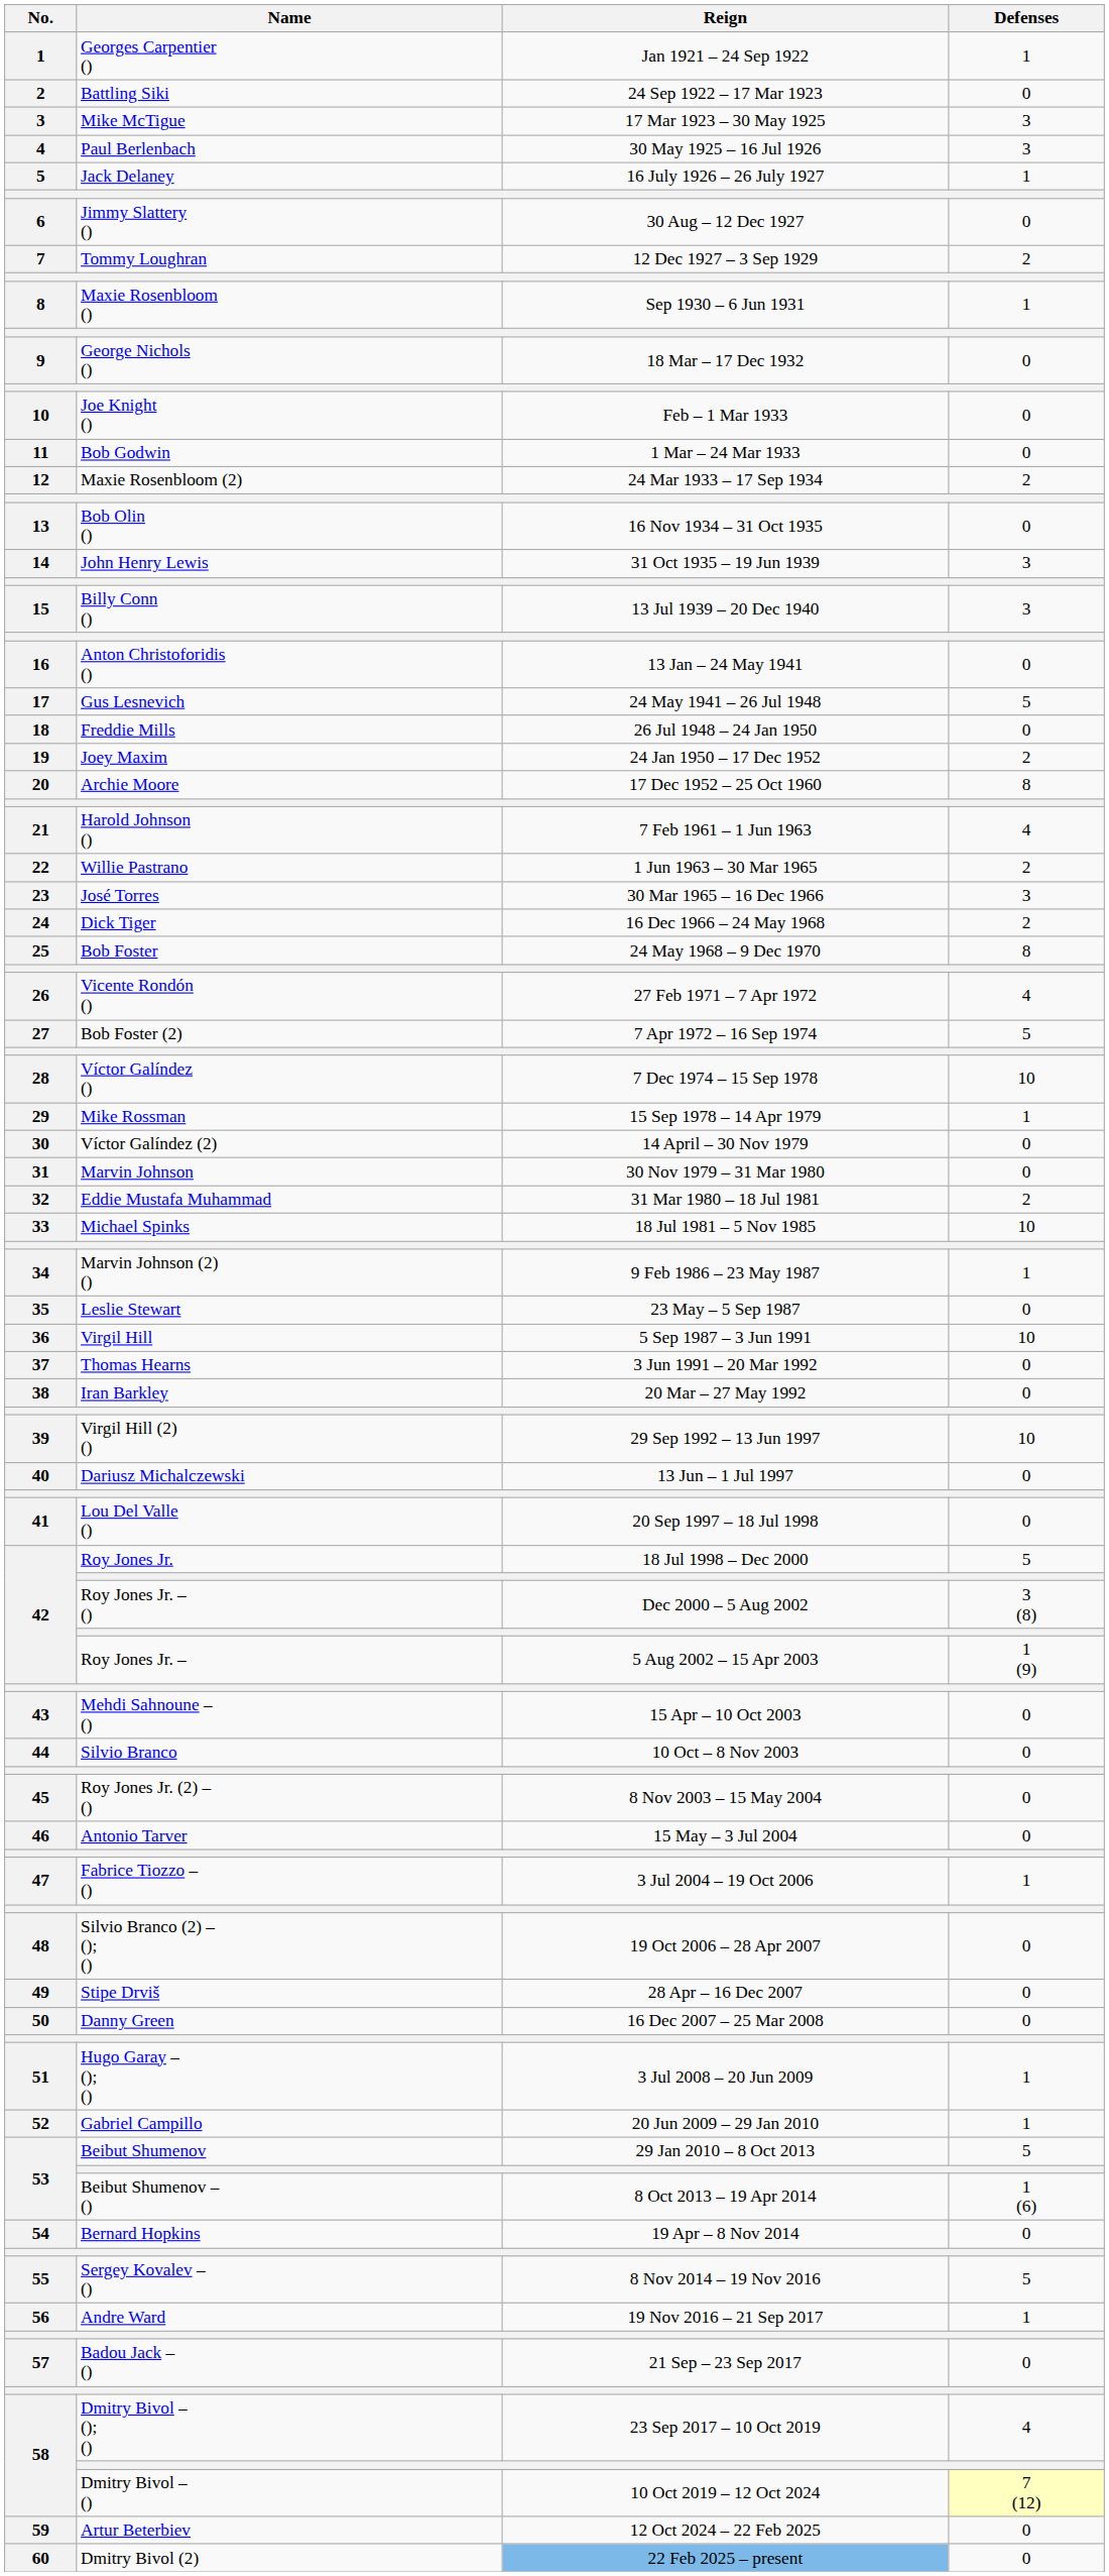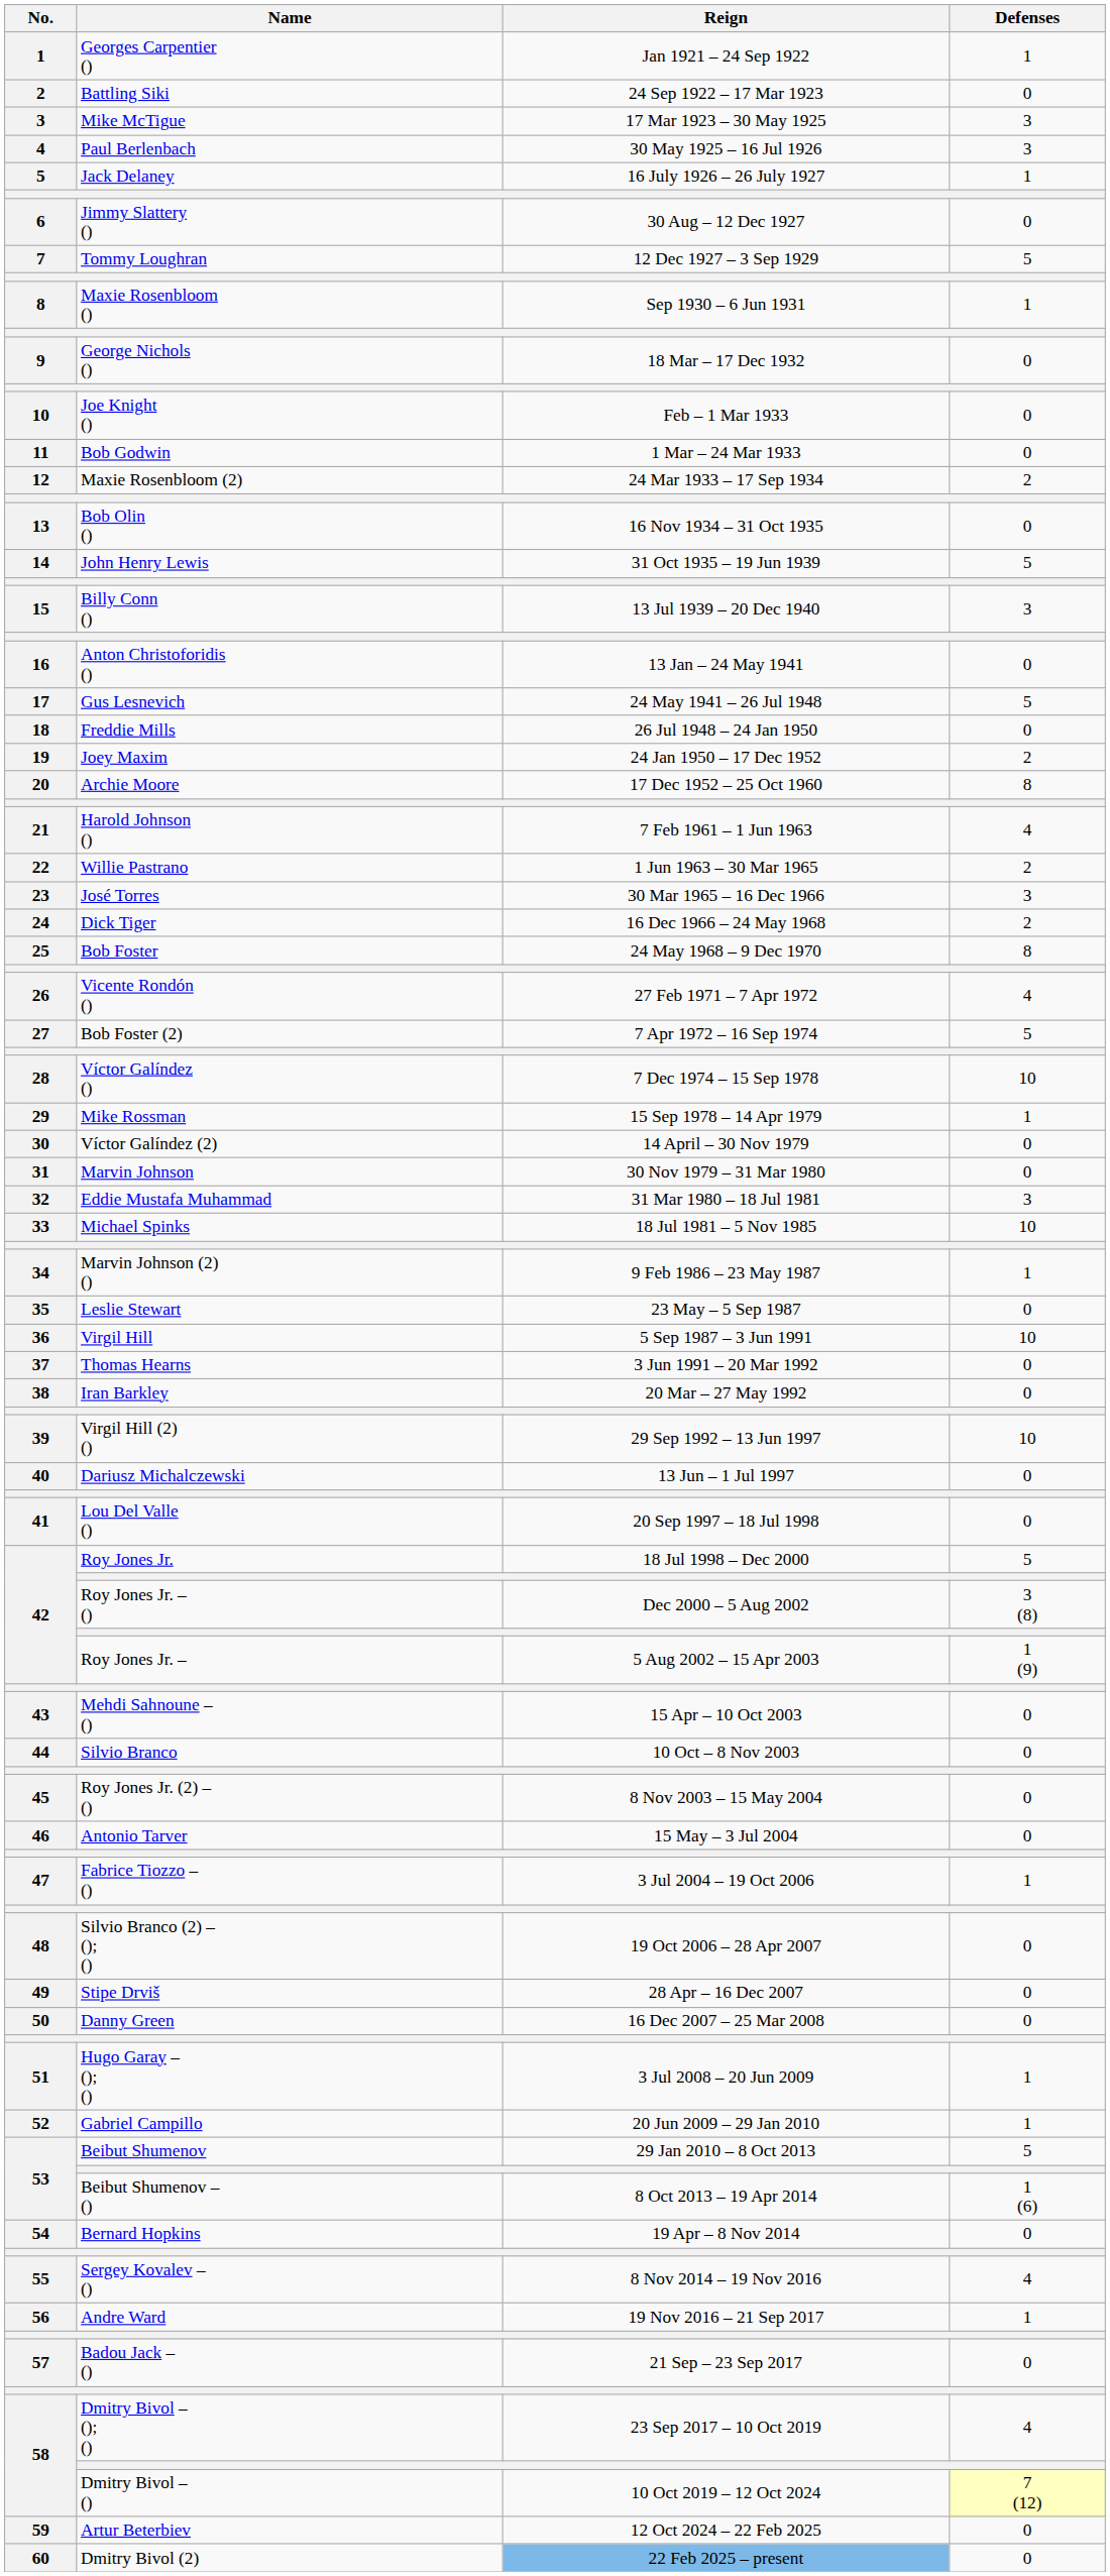 <table class="wikitable sortable" style="width:80%">
 <tr>
 <th>No.</th>
 <th>Name</th>
 <th>Reign</th>
 <th>Defenses</th>
 </tr>
 <tr align=center>
 <th>1</th>
 <td align=left><a href='#'>Georges Carpentier</a><br>()</td>
 <td>Jan 1921 – 24 Sep 1922</td>
 <td>1</td>
 </tr>
 <tr align=center>
 <th>2</th>
 <td align=left><a href='#'>Battling Siki</a></td>
 <td>24 Sep 1922 – 17 Mar 1923</td>
 <td>0</td>
 </tr>
 <tr align=center>
 <th>3</th>
 <td align=left><a href='#'>Mike McTigue</a></td>
 <td>17 Mar 1923 – 30 May 1925</td>
 <td>3</td>
 </tr>
 <tr align=center>
 <th>4</th>
 <td align=left><a href='#'>Paul Berlenbach</a></td>
 <td>30 May 1925 – 16 Jul 1926</td>
 <td>3</td>
 </tr>
 <tr align=center>
 <th>5</th>
 <td align=left><a href='#'>Jack Delaney</a></td>
 <td>16 July 1926 – 26 July 1927</td>
 <td>1</td>
 </tr>
 <tr align=center>
 <th colspan="4"></th>
 </tr>
 <tr align=center>
 <th>6</th>
 <td align=left><a href='#'>Jimmy Slattery</a><br>()</td>
 <td>30 Aug – 12 Dec 1927</td>
 <td>0</td>
 </tr>
 <tr align=center>
 <th>7</th>
 <td align=left><a href='#'>Tommy Loughran</a></td>
 <td>12 Dec 1927 – 3 Sep 1929</td>
-<td>2</td>
+<td>5</td>
 </tr>
 <tr align=center>
 <th colspan="4"></th>
 </tr>
 <tr align=center>
 <th>8</th>
 <td align=left><a href='#'>Maxie Rosenbloom</a><br>()</td>
 <td>Sep 1930 – 6 Jun 1931</td>
 <td>1</td>
 </tr>
 <tr align=center>
 <th colspan="4"></th>
 </tr>
 <tr align=center>
 <th>9</th>
 <td align=left><a href='#'>George Nichols</a><br>()</td>
 <td>18 Mar – 17 Dec 1932</td>
 <td>0</td>
 </tr>
 <tr align=center>
 <th colspan="4"></th>
 </tr>
 <tr align=center>
 <th>10</th>
 <td align=left><a href='#'>Joe Knight</a><br>()</td>
 <td>Feb – 1 Mar 1933</td>
 <td>0</td>
 </tr>
 <tr align=center>
 <th>11</th>
 <td align=left><a href='#'>Bob Godwin</a></td>
 <td>1 Mar – 24 Mar 1933</td>
 <td>0</td>
 </tr>
 <tr align=center>
 <th>12</th>
 <td align=left>Maxie Rosenbloom (2)</td>
 <td>24 Mar 1933 – 17 Sep 1934</td>
 <td>2</td>
 </tr>
 <tr align=center>
 <th colspan="4"></th>
 </tr>
 <tr align=center>
 <th>13</th>
 <td align=left><a href='#'>Bob Olin</a><br>()</td>
 <td>16 Nov 1934 – 31 Oct 1935</td>
 <td>0</td>
 </tr>
 <tr align=center>
 <th>14</th>
 <td align=left><a href='#'>John Henry Lewis</a></td>
 <td>31 Oct 1935 – 19 Jun 1939</td>
-<td>3</td>
+<td>5</td>
 </tr>
 <tr align=center>
 <th colspan="4"></th>
 </tr>
 <tr align=center>
 <th>15</th>
 <td align=left><a href='#'>Billy Conn</a><br>()</td>
 <td>13 Jul 1939 – 20 Dec 1940</td>
 <td>3</td>
 </tr>
 <tr align=center>
 <th colspan="4"></th>
 </tr>
 <tr align=center>
 <th>16</th>
 <td align=left><a href='#'>Anton Christoforidis</a><br>()</td>
 <td>13 Jan – 24 May 1941</td>
 <td>0</td>
 </tr>
 <tr align=center>
 <th>17</th>
 <td align=left><a href='#'>Gus Lesnevich</a></td>
 <td>24 May 1941 – 26 Jul 1948</td>
 <td>5</td>
 </tr>
 <tr align=center>
 <th>18</th>
 <td align=left><a href='#'>Freddie Mills</a></td>
 <td>26 Jul 1948 – 24 Jan 1950</td>
 <td>0</td>
 </tr>
 <tr align=center>
 <th>19</th>
 <td align=left><a href='#'>Joey Maxim</a></td>
 <td>24 Jan 1950 – 17 Dec 1952</td>
 <td>2</td>
 </tr>
 <tr align=center>
 <th>20</th>
 <td align=left><a href='#'>Archie Moore</a></td>
 <td>17 Dec 1952 – 25 Oct 1960</td>
 <td>8</td>
 </tr>
 <tr align=center>
 <th colspan="4"></th>
 </tr>
 <tr align=center>
 <th>21</th>
 <td align=left><a href='#'>Harold Johnson</a><br>()</td>
 <td>7 Feb 1961 – 1 Jun 1963</td>
 <td>4</td>
 </tr>
 <tr align=center>
 <th>22</th>
 <td align=left><a href='#'>Willie Pastrano</a></td>
 <td>1 Jun 1963 – 30 Mar 1965</td>
 <td>2</td>
 </tr>
 <tr align=center>
 <th>23</th>
 <td align=left><a href='#'>José Torres</a></td>
 <td>30 Mar 1965 – 16 Dec 1966</td>
 <td>3</td>
 </tr>
 <tr align=center>
 <th>24</th>
 <td align=left><a href='#'>Dick Tiger</a></td>
 <td>16 Dec 1966 – 24 May 1968</td>
 <td>2</td>
 </tr>
 <tr align=center>
 <th>25</th>
 <td align=left><a href='#'>Bob Foster</a></td>
 <td>24 May 1968 – 9 Dec 1970</td>
 <td>8</td>
 </tr>
 <tr align=center>
 <th colspan="4"></th>
 </tr>
 <tr align=center>
 <th>26</th>
 <td align=left><a href='#'>Vicente Rondón</a><br>()</td>
 <td>27 Feb 1971 – 7 Apr 1972</td>
 <td>4</td>
 </tr>
 <tr align=center>
 <th>27</th>
 <td align=left>Bob Foster (2)</td>
 <td>7 Apr 1972 – 16 Sep 1974</td>
 <td>5</td>
 </tr>
 <tr align=center>
 <th colspan="4"></th>
 </tr>
 <tr align=center>
 <th>28</th>
 <td align=left><a href='#'>Víctor Galíndez</a><br>()</td>
 <td>7 Dec 1974 – 15 Sep 1978</td>
 <td>10</td>
 </tr>
 <tr align=center>
 <th>29</th>
 <td align=left><a href='#'>Mike Rossman</a></td>
 <td>15 Sep 1978 – 14 Apr 1979</td>
 <td>1</td>
 </tr>
 <tr align=center>
 <th>30</th>
 <td align=left>Víctor Galíndez (2)</td>
 <td>14 April – 30 Nov 1979</td>
 <td>0</td>
 </tr>
 <tr align=center>
 <th>31</th>
 <td align=left><a href='#'>Marvin Johnson</a></td>
 <td>30 Nov 1979 – 31 Mar 1980</td>
 <td>0</td>
 </tr>
 <tr align=center>
 <th>32</th>
 <td align=left><a href='#'>Eddie Mustafa Muhammad</a></td>
 <td>31 Mar 1980 – 18 Jul 1981</td>
-<td>2</td>
+<td>3</td>
 </tr>
 <tr align=center>
 <th>33</th>
 <td align=left><a href='#'>Michael Spinks</a></td>
 <td>18 Jul 1981 – 5 Nov 1985</td>
 <td>10</td>
 </tr>
 <tr align=center>
 <th colspan="4"></th>
 </tr>
 <tr align=center>
 <th>34</th>
 <td align=left>Marvin Johnson (2)<br>()</td>
 <td>9 Feb 1986 – 23 May 1987</td>
 <td>1</td>
 </tr>
 <tr align=center>
 <th>35</th>
 <td align=left><a href='#'>Leslie Stewart</a></td>
 <td>23 May – 5 Sep 1987</td>
 <td>0</td>
 </tr>
 <tr align=center>
 <th>36</th>
 <td align=left><a href='#'>Virgil Hill</a></td>
 <td>5 Sep 1987 – 3 Jun 1991</td>
 <td>10</td>
 </tr>
 <tr align=center>
 <th>37</th>
 <td align=left><a href='#'>Thomas Hearns</a></td>
 <td>3 Jun 1991 – 20 Mar 1992</td>
 <td>0</td>
 </tr>
 <tr align=center>
 <th>38</th>
 <td align=left><a href='#'>Iran Barkley</a></td>
 <td>20 Mar – 27 May 1992</td>
 <td>0</td>
 </tr>
 <tr align=center>
 <th colspan="4"></th>
 </tr>
 <tr align=center>
 <th>39</th>
 <td align=left>Virgil Hill (2)<br>()</td>
 <td>29 Sep 1992 – 13 Jun 1997</td>
 <td>10</td>
 </tr>
 <tr align=center>
 <th>40</th>
 <td align=left><a href='#'>Dariusz Michalczewski</a></td>
 <td>13 Jun – 1 Jul 1997</td>
 <td>0</td>
 </tr>
 <tr align=center>
 <th colspan="4"></th>
 </tr>
 <tr align=center>
 <th>41</th>
 <td align=left><a href='#'>Lou Del Valle</a><br>()</td>
 <td>20 Sep 1997 – 18 Jul 1998</td>
 <td>0</td>
 </tr>
 <tr align=center>
 <th rowspan=5>42</th>
 <td align=left><a href='#'>Roy Jones Jr.</a></td>
 <td>18 Jul 1998 – Dec 2000</td>
 <td>5</td>
 </tr>
 <tr align=center>
 <th colspan=3></th>
 </tr>
 <tr align=center>
 <td align=left>Roy Jones Jr. – <br>()</td>
 <td>Dec 2000 – 5 Aug 2002</td>
 <td>3<br>(8)</td>
 </tr>
 <tr align=center>
 <th colspan=3></th>
 </tr>
 <tr align=center>
 <td align=left>Roy Jones Jr. – </td>
 <td>5 Aug 2002 – 15 Apr 2003</td>
 <td>1<br>(9)</td>
 </tr>
 <tr align=center>
 <th colspan=4></th>
 </tr>
 <tr align=center>
 <th>43</th>
 <td align=left><a href='#'>Mehdi Sahnoune</a> – <br>()</td>
 <td>15 Apr – 10 Oct 2003</td>
 <td>0</td>
 </tr>
 <tr align=center>
 <th>44</th>
 <td align=left><a href='#'>Silvio Branco</a></td>
 <td>10 Oct – 8 Nov 2003</td>
 <td>0</td>
 </tr>
 <tr align=center>
 <th colspan=4></th>
 </tr>
 <tr align=center>
 <th>45</th>
 <td align=left>Roy Jones Jr. (2) – <br>()</td>
 <td>8 Nov 2003 – 15 May 2004</td>
 <td>0</td>
 </tr>
 <tr align=center>
 <th>46</th>
 <td align=left><a href='#'>Antonio Tarver</a></td>
 <td>15 May – 3 Jul 2004</td>
 <td>0</td>
 </tr>
 <tr align=center>
 <th colspan="4"></th>
 </tr>
 <tr align=center>
 <th>47</th>
 <td align=left><a href='#'>Fabrice Tiozzo</a> – <br>()</td>
 <td>3 Jul 2004 – 19 Oct 2006</td>
 <td>1</td>
 </tr>
 <tr align=center>
 <th colspan="4"></th>
 </tr>
 <tr align=center>
 <th>48</th>
 <td align=left>Silvio Branco (2) – <br>();<br>()</td>
 <td>19 Oct 2006 – 28 Apr 2007</td>
 <td>0</td>
 </tr>
 <tr align=center>
 <th>49</th>
 <td align=left><a href='#'>Stipe Drviš</a></td>
 <td>28 Apr – 16 Dec 2007</td>
 <td>0</td>
 </tr>
 <tr align=center>
 <th>50</th>
 <td align=left><a href='#'>Danny Green</a></td>
 <td>16 Dec 2007 – 25 Mar 2008</td>
 <td>0</td>
 </tr>
 <tr align=center>
 <th colspan="4"></th>
 </tr>
 <tr align=center>
 <th>51</th>
 <td align=left><a href='#'>Hugo Garay</a> – <br>();<br>()</td>
 <td>3 Jul 2008 – 20 Jun 2009</td>
 <td>1</td>
 </tr>
 <tr align=center>
 <th>52</th>
 <td align=left><a href='#'>Gabriel Campillo</a></td>
 <td>20 Jun 2009 – 29 Jan 2010</td>
 <td>1</td>
 </tr>
 <tr align=center>
 <th rowspan=3>53</th>
 <td align=left><a href='#'>Beibut Shumenov</a></td>
 <td>29 Jan 2010 – 8 Oct 2013</td>
 <td>5</td>
 </tr>
 <tr align=center>
 <th colspan=3></th>
 </tr>
 <tr align=center>
 <td align=left>Beibut Shumenov – <br>()</td>
 <td>8 Oct 2013 – 19 Apr 2014</td>
 <td>1<br>(6)</td>
 </tr>
 <tr align=center>
 <th>54</th>
 <td align=left><a href='#'>Bernard Hopkins</a></td>
 <td>19 Apr – 8 Nov 2014</td>
 <td>0</td>
 </tr>
 <tr align=center>
 <th colspan=4></th>
 </tr>
 <tr align=center>
 <th>55</th>
 <td align=left><a href='#'>Sergey Kovalev</a> – <br>()</td>
 <td>8 Nov 2014 – 19 Nov 2016</td>
-<td>5</td>
+<td>4</td>
 </tr>
 <tr align=center>
 <th>56</th>
 <td align=left><a href='#'>Andre Ward</a></td>
 <td>19 Nov 2016 – 21 Sep 2017</td>
 <td>1</td>
 </tr>
 <tr align=center>
 <th colspan="4"></th>
 </tr>
 <tr align=center>
 <th>57</th>
 <td align=left><a href='#'>Badou Jack</a> – <br>()</td>
 <td>21 Sep – 23 Sep 2017</td>
 <td>0</td>
 </tr>
 <tr align=center>
 <th colspan="4"></th>
 </tr>
 <tr align=center>
 <th rowspan=3>58</th>
 <td align=left><a href='#'>Dmitry Bivol</a> – <br>();<br>()</td>
 <td>23 Sep 2017 – 10 Oct 2019</td>
 <td>4</td>
 </tr>
 <tr align=center>
 <th colspan=3></th>
 </tr>
 <tr align=center>
 <td align=left>Dmitry Bivol – <br>()</td>
 <td>10 Oct 2019 – 12 Oct 2024</td>
 <td style="background:#ffffbf;">7<br>(12)</td>
 </tr>
 <tr align=center>
 <th>59</th>
 <td align=left><a href='#'>Artur Beterbiev</a></td>
 <td>12 Oct 2024 – 22 Feb 2025</td>
 <td>0</td>
 </tr>
 <tr align=center>
 <th>60</th>
 <td align=left>Dmitry Bivol (2)</td>
 <td style="background:#7CB9E8;">22 Feb 2025 – present</td>
 <td>0</td>
 </tr>
 </table>
